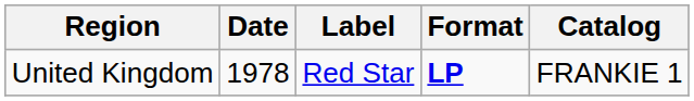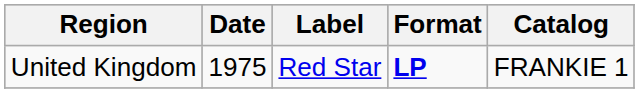 <table class="wikitable">
 <tr>
 <th>Region</th>
 <th>Date</th>
 <th>Label</th>
 <th>Format</th>
 <th>Catalog</th>
 </tr>
 <tr>
 <td>United Kingdom</td>
-<td>1978</td>
+<td>1975</td>
 <td><a href='#'>Red Star</a></td>
 <td><strong><a href='#'>LP</a></strong></td>
 <td>FRANKIE 1</td>
 </tr>
 </table>
